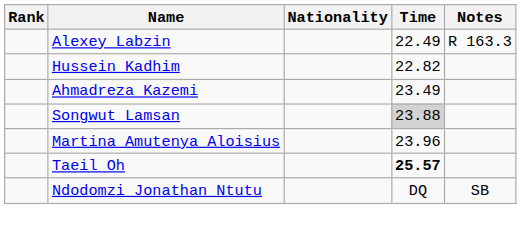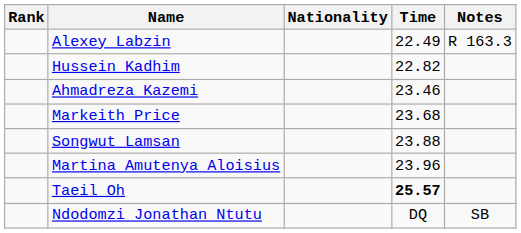 <table class="wikitable sortable" style="text-align:center">
 <tr>
 <th>Rank</th>
 <th>Name</th>
 <th>Nationality</th>
 <th>Time</th>
 <th>Notes</th>
 </tr>
 <tr>
 <td></td>
 <td align=left><a href='#'>Alexey Labzin</a></td>
 <td align=left></td>
 <td>22.49</td>
 <td>R 163.3</td>
 </tr>
 <tr>
 <td></td>
 <td align=left><a href='#'>Hussein Kadhim</a></td>
 <td align=left></td>
 <td>22.82</td>
 <td></td>
 </tr>
 <tr>
 <td></td>
 <td align=left><a href='#'>Ahmadreza Kazemi</a></td>
 <td align=left></td>
-<td>23.49</td>
+<td>23.46</td>
+<td></td>
+</tr>
+<tr>
+<td></td>
+<td align=left><a href='#'>Markeith Price</a></td>
+<td align=left></td>
+<td>23.68</td>
 <td></td>
 </tr>
 <tr>
 <td></td>
 <td align=left><a href='#'>Songwut Lamsan</a></td>
 <td align=left></td>
-<td style="background: lightgrey;">23.88</td>
+<td>23.88</td>
 <td></td>
 </tr>
 <tr>
 <td></td>
 <td align=left><a href='#'>Martina Amutenya Aloisius</a></td>
 <td align=left></td>
 <td>23.96</td>
 <td></td>
 </tr>
 <tr>
 <td></td>
 <td align=left><a href='#'>Taeil Oh</a></td>
 <td align=left></td>
 <td><strong>25.57</strong></td>
 <td></td>
 </tr>
 <tr>
 <td></td>
 <td align=left><a href='#'>Ndodomzi Jonathan Ntutu</a></td>
 <td align=left></td>
 <td>DQ</td>
 <td>SB</td>
 </tr>
 </table>
